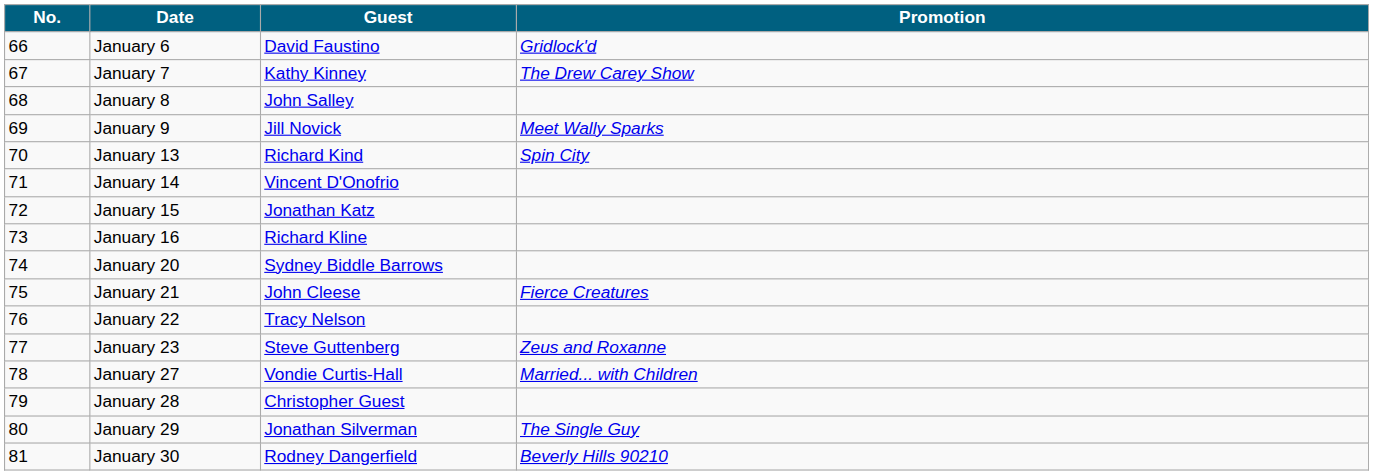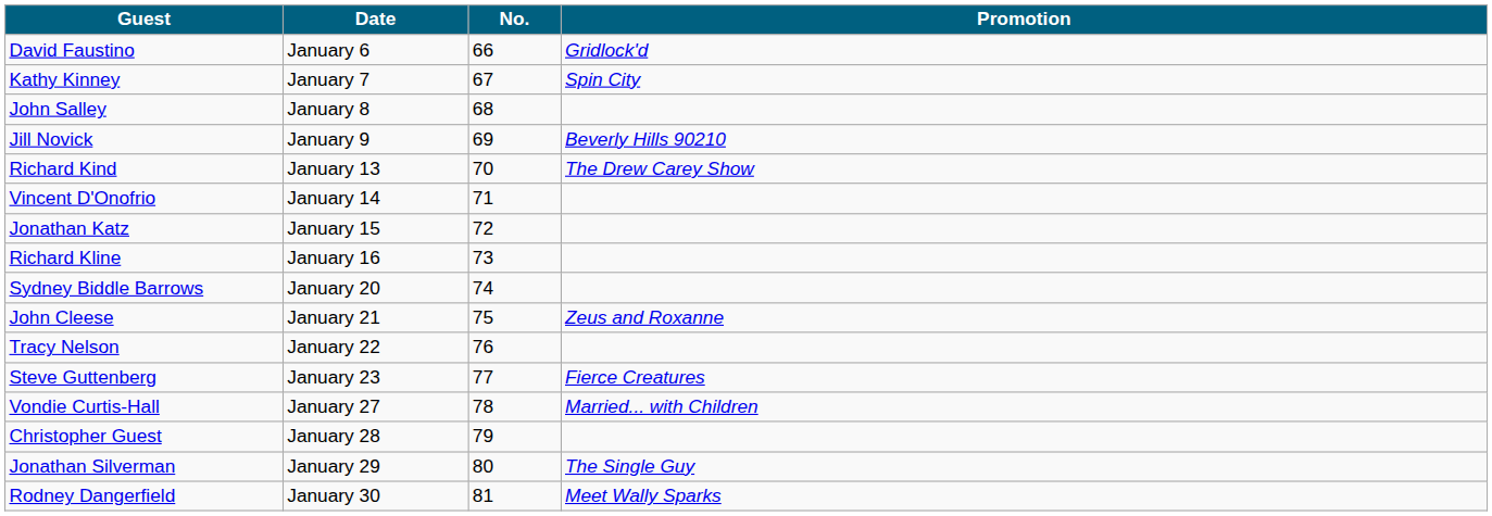 <table class="wikitable" width="100%">
 <tr>
+<th width="15%" style="background:#006080; color:#FFFFFF">Guest</th>
+<th width="10%" style="background:#006080; color:#FFFFFF">Date</th>
 <th width="5%" style="background:#006080; color:#FFFFFF"><abbr>No.</abbr></th>
-<th width="10%" style="background:#006080; color:#FFFFFF">Date</th>
-<th width="15%" style="background:#006080; color:#FFFFFF">Guest</th>
 <th width="50%" style="background:#006080; color:#FFFFFF">Promotion</th>
 </tr>
 <tr>
+<td><a href='#'>David Faustino</a></td>
+<td>January 6</td>
 <td>66</td>
-<td>January 6</td>
-<td><a href='#'>David Faustino</a></td>
 <td><em><a href='#'>Gridlock'd</a></em></td>
 </tr>
 <tr>
+<td><a href='#'>Kathy Kinney</a></td>
+<td>January 7</td>
 <td>67</td>
-<td>January 7</td>
-<td><a href='#'>Kathy Kinney</a></td>
+<td><em><a href='#'>Spin City</a></em></td>
+</tr>
+<tr>
+<td><a href='#'>John Salley</a></td>
+<td>January 8</td>
+<td>68</td>
+<td></td>
+</tr>
+<tr>
+<td><a href='#'>Jill Novick</a></td>
+<td>January 9</td>
+<td>69</td>
+<td><em><a href='#'>Beverly Hills 90210</a></em></td>
+</tr>
+<tr>
+<td><a href='#'>Richard Kind</a></td>
+<td>January 13</td>
+<td>70</td>
 <td><em><a href='#'>The Drew Carey Show</a></em></td>
 </tr>
 <tr>
-<td>68</td>
-<td>January 8</td>
-<td><a href='#'>John Salley</a></td>
+<td><a href='#'>Vincent D'Onofrio</a></td>
+<td>January 14</td>
+<td>71</td>
 <td></td>
 </tr>
 <tr>
-<td>69</td>
-<td>January 9</td>
-<td><a href='#'>Jill Novick</a></td>
-<td><em><a href='#'>Meet Wally Sparks</a></em></td>
-</tr>
-<tr>
-<td>70</td>
-<td>January 13</td>
-<td><a href='#'>Richard Kind</a></td>
-<td><em><a href='#'>Spin City</a></em></td>
-</tr>
-<tr>
-<td>71</td>
-<td>January 14</td>
-<td><a href='#'>Vincent D'Onofrio</a></td>
+<td><a href='#'>Jonathan Katz</a></td>
+<td>January 15</td>
+<td>72</td>
 <td></td>
 </tr>
 <tr>
-<td>72</td>
-<td>January 15</td>
-<td><a href='#'>Jonathan Katz</a></td>
+<td><a href='#'>Richard Kline</a></td>
+<td>January 16</td>
+<td>73</td>
 <td></td>
 </tr>
 <tr>
-<td>73</td>
-<td>January 16</td>
-<td><a href='#'>Richard Kline</a></td>
+<td><a href='#'>Sydney Biddle Barrows</a></td>
+<td>January 20</td>
+<td>74</td>
 <td></td>
 </tr>
 <tr>
-<td>74</td>
-<td>January 20</td>
-<td><a href='#'>Sydney Biddle Barrows</a></td>
+<td><a href='#'>John Cleese</a></td>
+<td>January 21</td>
+<td>75</td>
+<td><em><a href='#'>Zeus and Roxanne</a></em></td>
+</tr>
+<tr>
+<td><a href='#'>Tracy Nelson</a></td>
+<td>January 22</td>
+<td>76</td>
 <td></td>
 </tr>
 <tr>
-<td>75</td>
-<td>January 21</td>
-<td><a href='#'>John Cleese</a></td>
+<td><a href='#'>Steve Guttenberg</a></td>
+<td>January 23</td>
+<td>77</td>
 <td><em><a href='#'>Fierce Creatures</a></em></td>
 </tr>
 <tr>
-<td>76</td>
-<td>January 22</td>
-<td><a href='#'>Tracy Nelson</a></td>
+<td><a href='#'>Vondie Curtis-Hall</a></td>
+<td>January 27</td>
+<td>78</td>
+<td><em><a href='#'>Married... with Children</a></em></td>
+</tr>
+<tr>
+<td><a href='#'>Christopher Guest</a></td>
+<td>January 28</td>
+<td>79</td>
 <td></td>
 </tr>
 <tr>
-<td>77</td>
-<td>January 23</td>
-<td><a href='#'>Steve Guttenberg</a></td>
-<td><em><a href='#'>Zeus and Roxanne</a></em></td>
-</tr>
-<tr>
-<td>78</td>
-<td>January 27</td>
-<td><a href='#'>Vondie Curtis-Hall</a></td>
-<td><em><a href='#'>Married... with Children</a></em></td>
-</tr>
-<tr>
-<td>79</td>
-<td>January 28</td>
-<td><a href='#'>Christopher Guest</a></td>
-<td></td>
-</tr>
-<tr>
+<td><a href='#'>Jonathan Silverman</a></td>
+<td>January 29</td>
 <td>80</td>
-<td>January 29</td>
-<td><a href='#'>Jonathan Silverman</a></td>
 <td><em><a href='#'>The Single Guy</a></em></td>
 </tr>
 <tr>
+<td><a href='#'>Rodney Dangerfield</a></td>
+<td>January 30</td>
 <td>81</td>
-<td>January 30</td>
-<td><a href='#'>Rodney Dangerfield</a></td>
-<td><em><a href='#'>Beverly Hills 90210</a></em></td>
+<td><em><a href='#'>Meet Wally Sparks</a></em></td>
 </tr>
 </table>
